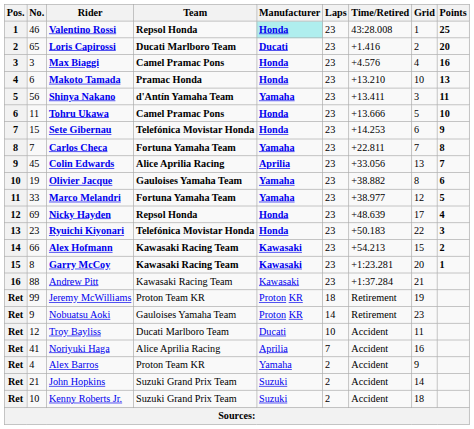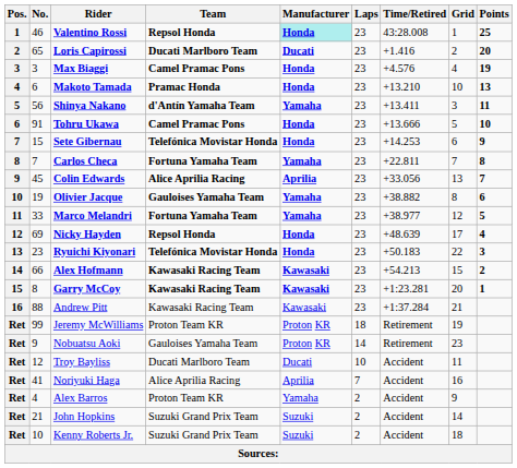 <table class="wikitable" style="font-size: 95%;">
 <tr>
 <th>Pos.</th>
 <th>No.</th>
 <th>Rider</th>
 <th>Team</th>
 <th>Manufacturer</th>
 <th>Laps</th>
 <th>Time/Retired</th>
 <th>Grid</th>
 <th>Points</th>
 </tr>
 <tr>
 <th>1</th>
 <td>46</td>
 <td> <strong><a href='#'>Valentino Rossi</a></strong></td>
 <td><strong>Repsol Honda</strong></td>
 <td style="background: paleturquoise;"><strong><a href='#'>Honda</a></strong></td>
 <td>23</td>
 <td>43:28.008</td>
 <td>1</td>
 <td><strong>25</strong></td>
 </tr>
 <tr>
 <th>2</th>
 <td>65</td>
 <td> <strong><a href='#'>Loris Capirossi</a></strong></td>
 <td><strong>Ducati Marlboro Team</strong></td>
 <td><strong><a href='#'>Ducati</a></strong></td>
 <td>23</td>
 <td>+1.416</td>
 <td>2</td>
 <td><strong>20</strong></td>
 </tr>
 <tr>
 <th>3</th>
 <td>3</td>
 <td> <strong><a href='#'>Max Biaggi</a></strong></td>
 <td><strong>Camel Pramac Pons</strong></td>
 <td><strong><a href='#'>Honda</a></strong></td>
 <td>23</td>
 <td>+4.576</td>
 <td>4</td>
-<td><strong>16</strong></td>
+<td><strong>19</strong></td>
 </tr>
 <tr>
 <th>4</th>
 <td>6</td>
 <td> <strong><a href='#'>Makoto Tamada</a></strong></td>
 <td><strong>Pramac Honda</strong></td>
 <td><strong><a href='#'>Honda</a></strong></td>
 <td>23</td>
 <td>+13.210</td>
 <td>10</td>
 <td><strong>13</strong></td>
 </tr>
 <tr>
 <th>5</th>
 <td>56</td>
 <td> <strong><a href='#'>Shinya Nakano</a></strong></td>
 <td><strong>d'Antín Yamaha Team</strong></td>
 <td><strong><a href='#'>Yamaha</a></strong></td>
 <td>23</td>
 <td>+13.411</td>
 <td>3</td>
 <td><strong>11</strong></td>
 </tr>
 <tr>
 <th>6</th>
-<td>11</td>
+<td>91</td>
 <td> <strong><a href='#'>Tohru Ukawa</a></strong></td>
 <td><strong>Camel Pramac Pons</strong></td>
 <td><strong><a href='#'>Honda</a></strong></td>
 <td>23</td>
 <td>+13.666</td>
 <td>5</td>
 <td><strong>10</strong></td>
 </tr>
 <tr>
 <th>7</th>
 <td>15</td>
 <td> <strong><a href='#'>Sete Gibernau</a></strong></td>
 <td><strong>Telefónica Movistar Honda</strong></td>
 <td><strong><a href='#'>Honda</a></strong></td>
 <td>23</td>
 <td>+14.253</td>
 <td>6</td>
 <td><strong>9</strong></td>
 </tr>
 <tr>
 <th>8</th>
 <td>7</td>
 <td> <strong><a href='#'>Carlos Checa</a></strong></td>
 <td><strong>Fortuna Yamaha Team</strong></td>
 <td><strong><a href='#'>Yamaha</a></strong></td>
 <td>23</td>
 <td>+22.811</td>
 <td>7</td>
 <td><strong>8</strong></td>
 </tr>
 <tr>
 <th>9</th>
 <td>45</td>
 <td> <strong><a href='#'>Colin Edwards</a></strong></td>
 <td><strong>Alice Aprilia Racing</strong></td>
 <td><strong><a href='#'>Aprilia</a></strong></td>
 <td>23</td>
 <td>+33.056</td>
 <td>13</td>
 <td><strong>7</strong></td>
 </tr>
 <tr>
 <th>10</th>
 <td>19</td>
 <td> <strong><a href='#'>Olivier Jacque</a></strong></td>
 <td><strong>Gauloises Yamaha Team</strong></td>
 <td><strong><a href='#'>Yamaha</a></strong></td>
 <td>23</td>
 <td>+38.882</td>
 <td>8</td>
 <td><strong>6</strong></td>
 </tr>
 <tr>
 <th>11</th>
 <td>33</td>
 <td> <strong><a href='#'>Marco Melandri</a></strong></td>
 <td><strong>Fortuna Yamaha Team</strong></td>
 <td><strong><a href='#'>Yamaha</a></strong></td>
 <td>23</td>
 <td>+38.977</td>
 <td>12</td>
 <td><strong>5</strong></td>
 </tr>
 <tr>
 <th>12</th>
 <td>69</td>
 <td> <strong><a href='#'>Nicky Hayden</a></strong></td>
 <td><strong>Repsol Honda</strong></td>
 <td><strong><a href='#'>Honda</a></strong></td>
 <td>23</td>
 <td>+48.639</td>
 <td>17</td>
 <td><strong>4</strong></td>
 </tr>
 <tr>
 <th>13</th>
 <td>23</td>
 <td> <strong><a href='#'>Ryuichi Kiyonari</a></strong></td>
 <td><strong>Telefónica Movistar Honda</strong></td>
 <td><strong><a href='#'>Honda</a></strong></td>
 <td>23</td>
 <td>+50.183</td>
 <td>22</td>
 <td><strong>3</strong></td>
 </tr>
 <tr>
 <th>14</th>
 <td>66</td>
 <td> <strong><a href='#'>Alex Hofmann</a></strong></td>
 <td><strong>Kawasaki Racing Team</strong></td>
 <td><strong><a href='#'>Kawasaki</a></strong></td>
 <td>23</td>
 <td>+54.213</td>
 <td>15</td>
 <td><strong>2</strong></td>
 </tr>
 <tr>
 <th>15</th>
 <td>8</td>
 <td> <strong><a href='#'>Garry McCoy</a></strong></td>
 <td><strong>Kawasaki Racing Team</strong></td>
 <td><strong><a href='#'>Kawasaki</a></strong></td>
 <td>23</td>
 <td>+1:23.281</td>
 <td>20</td>
 <td><strong>1</strong></td>
 </tr>
 <tr>
 <th>16</th>
 <td>88</td>
 <td> <a href='#'>Andrew Pitt</a></td>
 <td>Kawasaki Racing Team</td>
 <td><a href='#'>Kawasaki</a></td>
 <td>23</td>
 <td>+1:37.284</td>
 <td>21</td>
 <td></td>
 </tr>
 <tr>
 <th>Ret</th>
 <td>99</td>
 <td> <a href='#'>Jeremy McWilliams</a></td>
 <td>Proton Team KR</td>
 <td><a href='#'>Proton</a> <a href='#'>KR</a></td>
 <td>18</td>
 <td>Retirement</td>
 <td>19</td>
 <td></td>
 </tr>
 <tr>
 <th>Ret</th>
 <td>9</td>
 <td> <a href='#'>Nobuatsu Aoki</a></td>
 <td>Gauloises Yamaha Team</td>
 <td><a href='#'>Proton</a> <a href='#'>KR</a></td>
 <td>14</td>
 <td>Retirement</td>
 <td>23</td>
 <td></td>
 </tr>
 <tr>
 <th>Ret</th>
 <td>12</td>
 <td> <a href='#'>Troy Bayliss</a></td>
 <td>Ducati Marlboro Team</td>
 <td><a href='#'>Ducati</a></td>
 <td>10</td>
 <td>Accident</td>
 <td>11</td>
 <td></td>
 </tr>
 <tr>
 <th>Ret</th>
 <td>41</td>
 <td> <a href='#'>Noriyuki Haga</a></td>
 <td>Alice Aprilia Racing</td>
 <td><a href='#'>Aprilia</a></td>
 <td>7</td>
 <td>Accident</td>
 <td>16</td>
 <td></td>
 </tr>
 <tr>
 <th>Ret</th>
 <td>4</td>
 <td> <a href='#'>Alex Barros</a></td>
 <td>Proton Team KR</td>
 <td><a href='#'>Yamaha</a></td>
 <td>2</td>
 <td>Accident</td>
 <td>9</td>
 <td></td>
 </tr>
 <tr>
 <th>Ret</th>
 <td>21</td>
 <td> <a href='#'>John Hopkins</a></td>
 <td>Suzuki Grand Prix Team</td>
 <td><a href='#'>Suzuki</a></td>
 <td>2</td>
 <td>Accident</td>
 <td>14</td>
 <td></td>
 </tr>
 <tr>
 <th>Ret</th>
 <td>10</td>
 <td> <a href='#'>Kenny Roberts Jr.</a></td>
 <td>Suzuki Grand Prix Team</td>
 <td><a href='#'>Suzuki</a></td>
 <td>2</td>
 <td>Accident</td>
 <td>18</td>
 <td></td>
 </tr>
 <tr>
 <th colspan=9>Sources: </th>
 </tr>
 </table>
